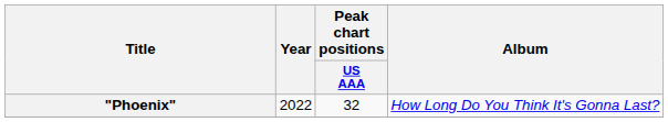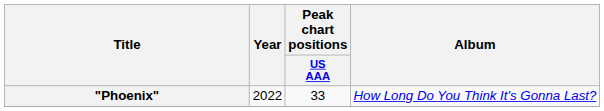 <table class="wikitable plainrowheaders" style="text-align:center;">
 <tr>
 <th scope="col" rowspan="2" style="width:18em;">Title</th>
 <th scope="col" rowspan="2">Year</th>
 <th scope="col" colspan="1">Peak chart positions</th>
 <th scope="col" rowspan="2">Album</th>
 </tr>
 <tr>
 <th scope="col" style="width:3em;font-size:85%;"><a href='#'>US<br>AAA</a><br></th>
 </tr>
 <tr>
 <th scope="row">"Phoenix"<br></th>
 <td>2022</td>
-<td>32</td>
+<td>33</td>
 <td><em><a href='#'>How Long Do You Think It's Gonna Last?</a></em></td>
 </tr>
 <tr>
 </tr>
 </table>
